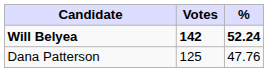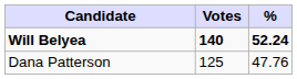 <table class="wikitable">
 <tr>
 <th style="background:#ddf; width:200px;">Candidate</th>
 <th style="background:#ddf; width:50px;">Votes</th>
 <th style="background:#ddf; width:30px;">%</th>
 </tr>
 <tr>
 <td><strong>Will Belyea</strong></td>
-<td><strong>142</strong></td>
+<td><strong>140</strong></td>
 <td><strong>52.24</strong></td>
 </tr>
 <tr>
 <td>Dana Patterson</td>
 <td>125</td>
 <td>47.76</td>
 </tr>
 </table>
